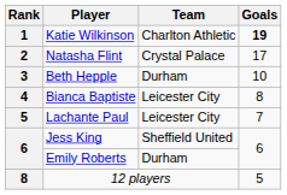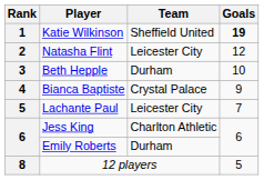 <table class="wikitable" style="text-align:center">
 <tr>
 <th>Rank</th>
 <th>Player</th>
 <th>Team</th>
 <th>Goals</th>
 </tr>
 <tr>
 <th>1</th>
 <td align="left"> <a href='#'>Katie Wilkinson</a></td>
-<td align="left">Charlton Athletic</td>
+<td align="left">Sheffield United</td>
 <td><strong>19</strong></td>
 </tr>
 <tr>
 <th>2</th>
 <td align="left"> <a href='#'>Natasha Flint</a></td>
-<td align="left">Crystal Palace</td>
-<td>17</td>
+<td align="left">Leicester City</td>
+<td>12</td>
 </tr>
 <tr>
 <th>3</th>
 <td align="left"> <a href='#'>Beth Hepple</a></td>
 <td align="left">Durham</td>
 <td>10</td>
 </tr>
 <tr>
 <th>4</th>
 <td align="left"> <a href='#'>Bianca Baptiste</a></td>
-<td align="left">Leicester City</td>
-<td>8</td>
+<td align="left">Crystal Palace</td>
+<td>9</td>
 </tr>
 <tr>
 <th>5</th>
 <td align="left"> <a href='#'>Lachante Paul</a></td>
 <td align="left">Leicester City</td>
 <td>7</td>
 </tr>
 <tr>
 <th rowspan="2">6</th>
 <td align="left"> <a href='#'>Jess King</a></td>
-<td align="left">Sheffield United</td>
+<td align="left">Charlton Athletic</td>
 <td rowspan="2">6</td>
 </tr>
 <tr>
 <td align="left"> <a href='#'>Emily Roberts</a></td>
 <td align="left">Durham</td>
 </tr>
 <tr>
 <th>8</th>
 <td colspan="2"><em>12 players</em></td>
 <td>5</td>
 </tr>
 </table>
